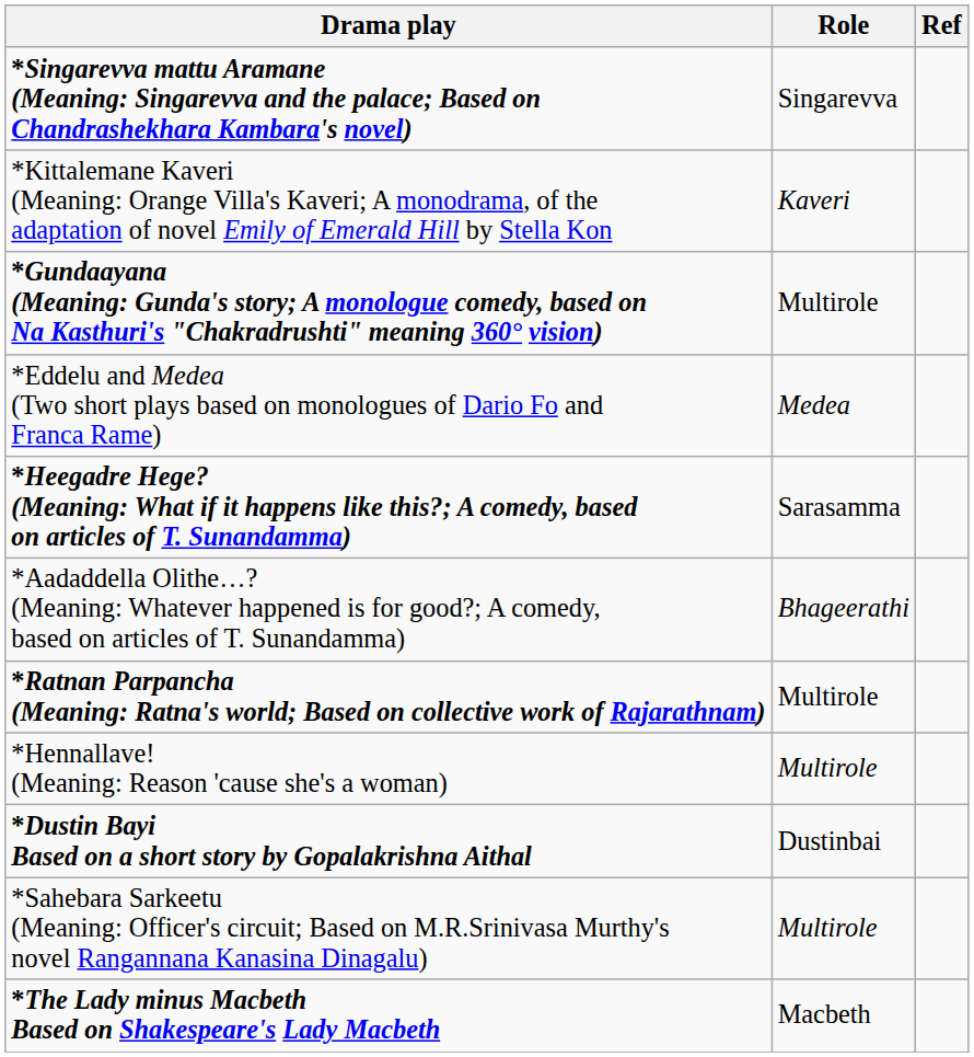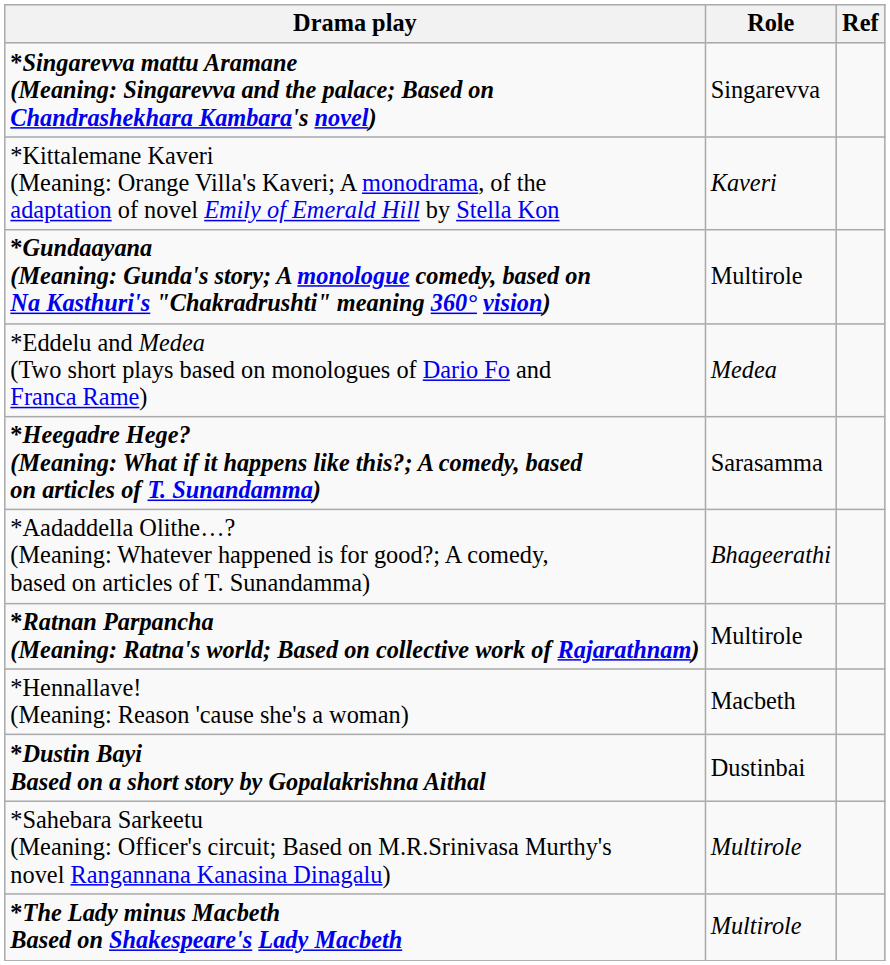 <table class="wikitable sortable plainrowheaders">
 <tr>
 <th scope="col">Drama play</th>
 <th scope="col">Role</th>
 <th scope="col">Ref</th>
 </tr>
 <tr>
 <td><strong>*<strong><em>Singarevva mattu Aramane<em><br><div>(Meaning: Singarevva and the palace; Based on<br><a href='#'>Chandrashekhara Kambara</a>'s <a href='#'>novel</a>)</div></td>
 <td></em>Singarevva<em></td>
 <td><br></td>
 </tr>
 <tr>
 <td></strong>*</em></strong>Kittalemane Kaveri</em> <br><div>(Meaning: Orange Villa's Kaveri; A <a href='#'>monodrama</a>, of the<br><a href='#'>adaptation</a> of novel <em><a href='#'>Emily of Emerald Hill</a></em> by <a href='#'>Stella Kon</a></div></td>
 <td><em>Kaveri</em></td>
 <td><br><br></td>
 </tr>
 <tr>
 <td><strong>*<strong><em>Gundaayana<em> <br><div>(Meaning: Gunda's story; A <a href='#'>monologue</a> comedy, based on<br><a href='#'>Na Kasthuri's</a> "Chakradrushti" meaning <a href='#'>360°</a> <a href='#'>vision</a>)</div></td>
 <td></em>Multirole<em></td>
 <td><br></td>
 </tr>
 <tr>
 <td></strong>*</em></strong>Eddelu</em> and <em>Medea</em> <br><div>(Two short plays based on monologues of <a href='#'>Dario Fo</a> and <br><a href='#'>Franca Rame</a>)</div></td>
 <td><em>Medea</em></td>
 <td><br></td>
 </tr>
 <tr>
 <td><strong>*<strong><em>Heegadre Hege?<em> <br><div>(Meaning: What if it happens like this?; A comedy, based <br>on articles of <a href='#'>T. Sunandamma</a>)</div></td>
 <td></em>Sarasamma<em></td>
 <td></td>
 </tr>
 <tr>
 <td></strong>*</em></strong>Aadaddella Olithe…?</em> <br><div>(Meaning: Whatever happened is for good?; A comedy, <br>based on articles of T. Sunandamma)</div></td>
 <td><em>Bhageerathi</em></td>
 <td></td>
 </tr>
 <tr>
 <td><strong>*<strong><em>Ratnan Parpancha<em> <br><div>(Meaning: Ratna's world; Based on collective work of <a href='#'>Rajarathnam</a>)</div></td>
 <td></em>Multirole<em></td>
 <td></td>
 </tr>
 <tr>
 <td></strong>*</em></strong>Hennallave!</em><br><div>(Meaning: Reason 'cause she's a woman)</div></td>
-<td><em>Multirole</em></td>
+<td></em>Macbeth<em></td>
 <td><br></td>
 </tr>
 <tr>
 <td><strong>*<strong><em>Dustin Bayi<em> <br><div>Based on a short story by Gopalakrishna Aithal</div></td>
 <td></em>Dustinbai<em></td>
 <td></td>
 </tr>
 <tr>
 <td></strong>*</em></strong>Sahebara Sarkeetu</em> <br><div>(Meaning: Officer's circuit; Based on M.R.Srinivasa Murthy's <br>novel <a href='#'>Rangannana Kanasina Dinagalu</a>)</div></td>
 <td><em>Multirole</em></td>
 <td><br></td>
 </tr>
 <tr>
 <td><strong>*<strong><em>The Lady minus Macbeth<em> <br><div>Based on <a href='#'>Shakespeare's</a> <a href='#'>Lady Macbeth</a></div></td>
-<td></em>Macbeth<em></td>
+<td><em>Multirole</em></td>
 <td></td>
 </tr>
 </table>
